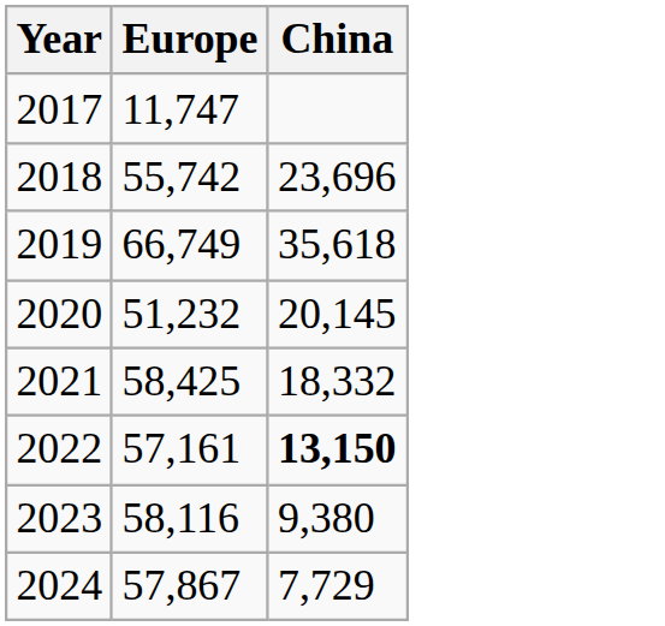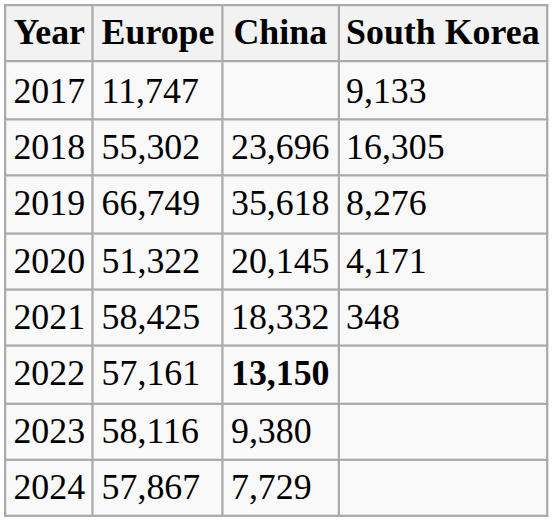 <table class="wikitable">
 <tr>
 <th>Year</th>
 <th>Europe</th>
 <th>China</th>
+<th>South Korea</th>
 </tr>
 <tr>
 <td>2017</td>
 <td>11,747</td>
 <td></td>
+<td>9,133</td>
 </tr>
 <tr>
 <td>2018</td>
-<td>55,742</td>
+<td>55,302</td>
 <td>23,696</td>
+<td>16,305</td>
 </tr>
 <tr>
 <td>2019</td>
 <td>66,749</td>
 <td>35,618</td>
+<td>8,276</td>
 </tr>
 <tr>
 <td>2020</td>
-<td>51,232</td>
+<td>51,322</td>
 <td>20,145</td>
+<td>4,171</td>
 </tr>
 <tr>
 <td>2021</td>
 <td>58,425</td>
 <td>18,332</td>
+<td>348</td>
 </tr>
 <tr>
 <td>2022</td>
 <td>57,161</td>
 <td><strong>13,150</strong></td>
+<td></td>
 </tr>
 <tr>
 <td>2023</td>
 <td>58,116</td>
 <td>9,380</td>
+<td></td>
 </tr>
 <tr>
 <td>2024</td>
 <td>57,867</td>
 <td>7,729</td>
+<td></td>
 </tr>
 </table>
